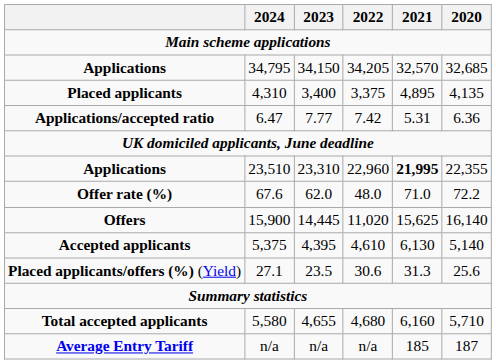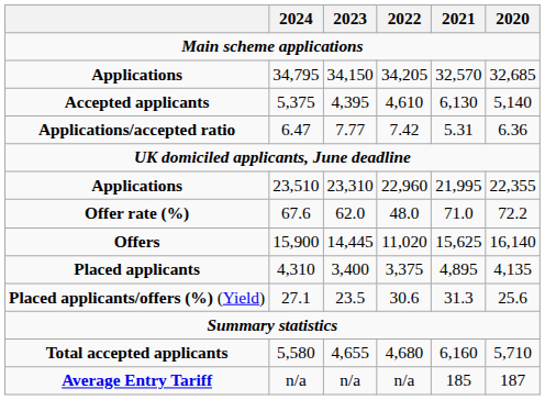 <table class="wikitable" style="font-size:95%; text-align:center;">
 <tr>
 <th></th>
 <th>2024</th>
 <th>2023</th>
 <th>2022</th>
 <th>2021</th>
 <th>2020</th>
 </tr>
 <tr>
 <td colspan=6><strong><em>Main scheme applications</em></strong></td>
 </tr>
 <tr>
 <td><strong>Applications</strong></td>
 <td>34,795</td>
 <td>34,150</td>
 <td>34,205</td>
 <td>32,570</td>
 <td>32,685</td>
 </tr>
 <tr>
-<td><strong>Placed applicants</strong></td>
-<td>4,310</td>
-<td>3,400</td>
-<td>3,375</td>
-<td>4,895</td>
-<td>4,135</td>
+<td><strong>Accepted applicants</strong></td>
+<td>5,375</td>
+<td>4,395</td>
+<td>4,610</td>
+<td>6,130</td>
+<td>5,140</td>
 </tr>
 <tr>
 <td><strong>Applications/accepted ratio</strong></td>
 <td>6.47</td>
 <td>7.77</td>
 <td>7.42</td>
 <td>5.31</td>
 <td>6.36</td>
 </tr>
 <tr>
 <td colspan=6><strong><em>UK domiciled applicants, June deadline</em></strong></td>
 </tr>
 <tr>
 <td><strong>Applications</strong></td>
 <td>23,510</td>
 <td>23,310</td>
 <td>22,960</td>
-<td><strong>21,995</strong></td>
+<td>21,995</td>
 <td>22,355</td>
 </tr>
 <tr>
 <td><strong>Offer rate (%)</strong></td>
 <td>67.6</td>
 <td>62.0</td>
 <td>48.0</td>
 <td>71.0</td>
 <td>72.2</td>
 </tr>
 <tr>
 <td><strong>Offers</strong></td>
 <td>15,900</td>
 <td>14,445</td>
 <td>11,020</td>
 <td>15,625</td>
 <td>16,140</td>
 </tr>
 <tr>
-<td><strong>Accepted applicants</strong></td>
-<td>5,375</td>
-<td>4,395</td>
-<td>4,610</td>
-<td>6,130</td>
-<td>5,140</td>
+<td><strong>Placed applicants</strong></td>
+<td>4,310</td>
+<td>3,400</td>
+<td>3,375</td>
+<td>4,895</td>
+<td>4,135</td>
 </tr>
 <tr>
 <td><strong>Placed applicants/offers (%)</strong> (<a href='#'>Yield</a>)</td>
 <td>27.1</td>
 <td>23.5</td>
 <td>30.6</td>
 <td>31.3</td>
 <td>25.6</td>
 </tr>
 <tr>
 <td colspan=6><strong><em>Summary statistics</em></strong></td>
 </tr>
 <tr>
 <td><strong>Total accepted applicants</strong></td>
 <td>5,580</td>
 <td>4,655</td>
 <td>4,680</td>
 <td>6,160</td>
 <td>5,710</td>
 </tr>
 <tr>
 <td><strong><a href='#'>Average Entry Tariff</a></strong></td>
 <td>n/a</td>
 <td>n/a</td>
 <td>n/a</td>
 <td>185</td>
 <td>187</td>
 </tr>
 </table>
